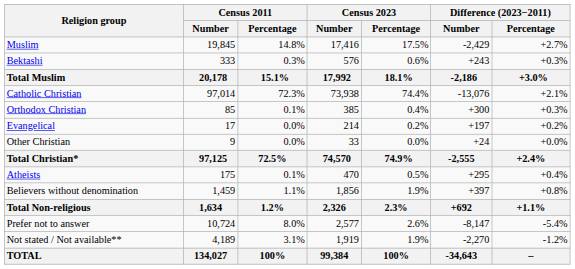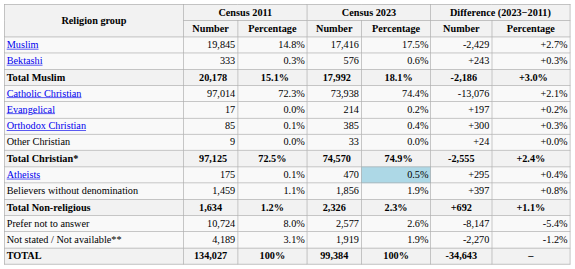 <table class="wikitable" style="text-align:right;width: 70%">
 <tr style="background:#e0e0e0;">
 <th rowspan="2">Religion group</th>
 <th colspan="2">Census 2011</th>
 <th colspan="2">Census 2023</th>
 <th colspan="2">Difference (2023−2011)</th>
 </tr>
 <tr style="background:#e0e0e0;">
 <th>Number</th>
 <th>Percentage</th>
 <th>Number</th>
 <th>Percentage</th>
 <th>Number</th>
 <th>Percentage</th>
 </tr>
 <tr>
 <td style="text-align:left;"><a href='#'>Muslim</a></td>
 <td>19,845</td>
 <td>14.8%</td>
 <td>17,416</td>
 <td>17.5%</td>
 <td>-2,429</td>
 <td>+2.7%</td>
 </tr>
 <tr>
 <td style="text-align:left;"><a href='#'>Bektashi</a></td>
 <td>333</td>
 <td>0.3%</td>
 <td>576</td>
 <td>0.6%</td>
 <td>+243</td>
 <td>+0.3%</td>
 </tr>
 <tr>
 <th style="text-align:left;">Total Muslim</th>
 <th>  20,178</th>
 <th>  15.1%</th>
 <th>  17,992</th>
 <th>  18.1%</th>
 <th>  -2,186</th>
 <th>  +3.0%</th>
 </tr>
 <tr>
 <td style="text-align:left;"><a href='#'>Catholic Christian</a></td>
 <td>97,014</td>
 <td>72.3%</td>
 <td>73,938</td>
 <td>74.4%</td>
 <td>-13,076</td>
 <td>+2.1%</td>
 </tr>
 <tr>
+<td style="text-align:left;"><a href='#'>Evangelical</a></td>
+<td>17</td>
+<td>0.0%</td>
+<td>214</td>
+<td>0.2%</td>
+<td>+197</td>
+<td>+0.2%</td>
+</tr>
+<tr>
 <td style="text-align:left;"><a href='#'>Orthodox Christian</a></td>
 <td>85</td>
 <td>0.1%</td>
 <td>385</td>
 <td>0.4%</td>
 <td>+300</td>
 <td>+0.3%</td>
-</tr>
-<tr>
-<td style="text-align:left;"><a href='#'>Evangelical</a></td>
-<td>17</td>
-<td>0.0%</td>
-<td>214</td>
-<td>0.2%</td>
-<td>+197</td>
-<td>+0.2%</td>
 </tr>
 <tr>
 <td style="text-align:left;">Other Christian</td>
 <td>9</td>
 <td>0.0%</td>
 <td>33</td>
 <td>0.0%</td>
 <td>+24</td>
 <td>+0.0%</td>
 </tr>
 <tr>
 <th style="text-align:left;">Total Christian*</th>
 <th>  97,125</th>
 <th>72.5%</th>
 <th>  74,570</th>
 <th>  74.9%</th>
 <th>-2,555</th>
 <th>+2.4%</th>
 </tr>
 <tr>
 <td style="text-align:left;"><a href='#'>Atheists</a></td>
 <td>175</td>
 <td>0.1%</td>
 <td>470</td>
-<td>0.5%</td>
+<td style="background: lightblue;">0.5%</td>
 <td>+295</td>
 <td>+0.4%</td>
 </tr>
 <tr>
 <td style="text-align:left;">Believers without denomination</td>
 <td>1,459</td>
 <td>1.1%</td>
 <td>1,856</td>
 <td>1.9%</td>
 <td>+397</td>
 <td>+0.8%</td>
 </tr>
 <tr>
 <th style="text-align:left;">Total Non-religious</th>
 <th>1,634</th>
 <th>1.2%</th>
 <th>2,326</th>
 <th>2.3%</th>
 <th>+692</th>
 <th>+1.1%</th>
 </tr>
 <tr>
 <td style="text-align:left;">Prefer not to answer</td>
 <td>10,724</td>
 <td>8.0%</td>
 <td>2,577</td>
 <td>2.6%</td>
 <td>-8,147</td>
 <td>-5.4%</td>
 </tr>
 <tr>
 <td style="text-align:left;">Not stated / Not available**</td>
 <td>4,189</td>
 <td>3.1%</td>
 <td>1,919</td>
 <td>1.9%</td>
 <td>-2,270</td>
 <td>-1.2%</td>
 </tr>
 <tr style="background:#e0e0e0;">
 <th style="text-align:left;"><strong>TOTAL</strong></th>
 <th><strong>134,027</strong></th>
 <th><strong>100%</strong></th>
 <th><strong>99,384</strong></th>
 <th><strong>100%</strong></th>
 <th><strong>-34,643</strong></th>
 <th><strong>–</strong></th>
 </tr>
 </table>
